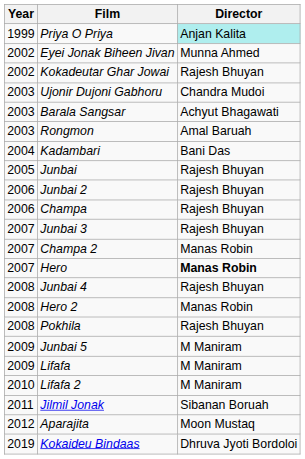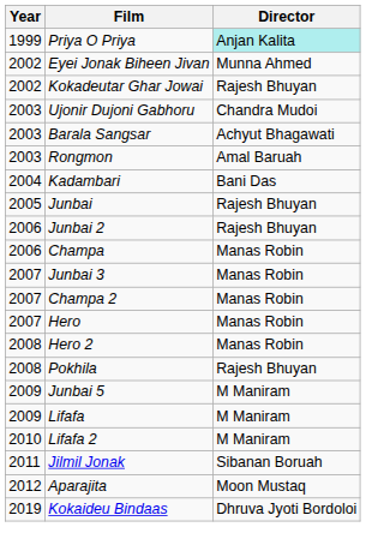 <table class="wikitable">
 <tr>
 <th>Year</th>
 <th>Film</th>
 <th>Director</th>
 </tr>
 <tr>
 <td rowspan="1">1999</td>
 <td><em>Priya O Priya</em></td>
 <td style="background: paleturquoise;">Anjan Kalita</td>
 </tr>
 <tr>
 <td rowspan="1">2002</td>
 <td><em>Eyei Jonak Biheen Jivan</em></td>
 <td>Munna Ahmed</td>
 </tr>
 <tr>
 <td rowspan="1">2002</td>
 <td><em>Kokadeutar Ghar Jowai</em></td>
 <td>Rajesh Bhuyan</td>
 </tr>
 <tr>
 <td rowspan="1">2003</td>
 <td><em>Ujonir Dujoni Gabhoru</em></td>
 <td>Chandra Mudoi</td>
 </tr>
 <tr>
 <td rowspan="1">2003</td>
 <td><em>Barala Sangsar</em></td>
 <td>Achyut Bhagawati</td>
 </tr>
 <tr>
 <td rowspan="1">2003</td>
 <td><em>Rongmon</em></td>
 <td>Amal Baruah</td>
 </tr>
 <tr>
 <td rowspan="1">2004</td>
 <td><em>Kadambari</em></td>
 <td>Bani Das</td>
 </tr>
 <tr>
 <td rowspan="1">2005</td>
 <td><em>Junbai</em></td>
 <td>Rajesh Bhuyan</td>
 </tr>
 <tr>
 <td rowspan="1">2006</td>
 <td><em>Junbai 2</em></td>
 <td>Rajesh Bhuyan</td>
 </tr>
 <tr>
 <td rowspan="1">2006</td>
 <td><em>Champa</em></td>
-<td>Rajesh Bhuyan</td>
+<td>Manas Robin</td>
 </tr>
 <tr>
 <td rowspan="1">2007</td>
 <td><em>Junbai 3</em></td>
-<td>Rajesh Bhuyan</td>
+<td>Manas Robin</td>
 </tr>
 <tr>
 <td rowspan="1">2007</td>
 <td><em>Champa 2</em></td>
 <td>Manas Robin</td>
 </tr>
 <tr>
 <td rowspan="1">2007</td>
 <td><em>Hero</em></td>
-<td><strong>Manas Robin</strong></td>
-</tr>
-<tr>
-<td rowspan="1">2008</td>
-<td><em>Junbai 4</em></td>
-<td>Rajesh Bhuyan</td>
+<td>Manas Robin</td>
 </tr>
 <tr>
 <td rowspan="1">2008</td>
 <td><em>Hero 2</em></td>
 <td>Manas Robin</td>
 </tr>
 <tr>
 <td rowspan="1">2008</td>
 <td><em>Pokhila</em></td>
 <td>Rajesh Bhuyan</td>
 </tr>
 <tr>
 <td rowspan="1">2009</td>
 <td><em>Junbai 5</em></td>
 <td>M Maniram</td>
 </tr>
 <tr>
 <td rowspan="1">2009</td>
 <td><em>Lifafa</em></td>
 <td>M Maniram</td>
 </tr>
 <tr>
 <td rowspan="1">2010</td>
 <td><em>Lifafa 2</em></td>
 <td>M Maniram</td>
 </tr>
 <tr>
 <td rowspan="1">2011</td>
 <td><em><a href='#'>Jilmil Jonak</a></em></td>
 <td>Sibanan Boruah</td>
 </tr>
 <tr>
 <td rowspan="1">2012</td>
 <td><em>Aparajita</em></td>
 <td>Moon Mustaq</td>
 </tr>
 <tr>
 <td rowspan="1">2019</td>
 <td><em><a href='#'>Kokaideu Bindaas</a></em></td>
 <td>Dhruva Jyoti Bordoloi</td>
 </tr>
 </table>
